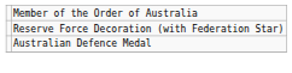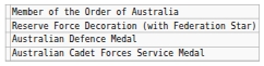 <table class="wikitable" style="margin:auto;">
 <tr>
 <td></td>
 <td>Member of the Order of Australia</td>
 </tr>
 <tr>
 <td></td>
 <td>Reserve Force Decoration (with Federation Star)</td>
 </tr>
 <tr>
 <td></td>
 <td>Australian Defence Medal</td>
 </tr>
 <tr>
+<td></td>
+<td>Australian Cadet Forces Service Medal</td>
+</tr>
+<tr>
 </tr>
 </table>
